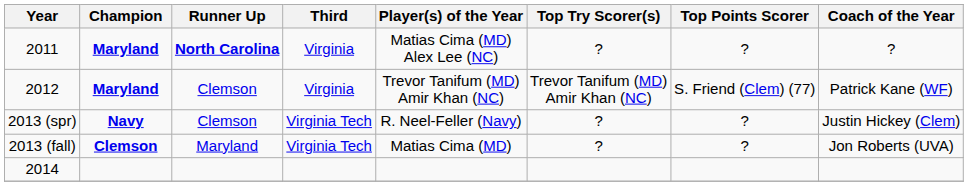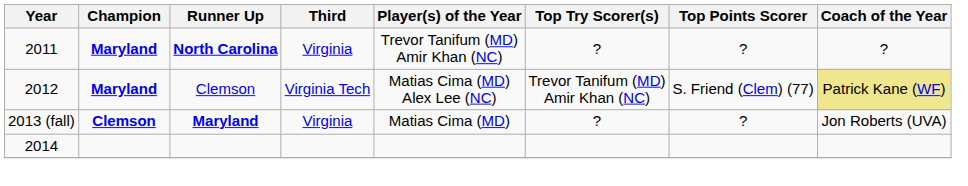 <table class=wikitable style="text-align: center;">
 <tr>
 <th>Year</th>
 <th width=90px>Champion</th>
 <th>Runner Up</th>
 <th>Third</th>
 <th>Player(s) of the Year</th>
 <th>Top Try Scorer(s)</th>
 <th>Top Points Scorer</th>
 <th>Coach of the Year</th>
 </tr>
 <tr>
 <td>2011</td>
 <td><strong><a href='#'>Maryland</a></strong></td>
 <td><strong><a href='#'>North Carolina</a></strong></td>
 <td><a href='#'>Virginia</a></td>
-<td>Matias Cima (<a href='#'>MD</a>) <br> Alex Lee (<a href='#'>NC</a>)</td>
+<td>Trevor Tanifum (<a href='#'>MD</a>) <br> Amir Khan (<a href='#'>NC</a>)</td>
 <td>?</td>
 <td>?</td>
 <td>?</td>
 </tr>
 <tr>
 <td>2012</td>
 <td><strong><a href='#'>Maryland</a></strong></td>
 <td><a href='#'>Clemson</a></td>
-<td><a href='#'>Virginia</a></td>
-<td>Trevor Tanifum (<a href='#'>MD</a>) <br> Amir Khan (<a href='#'>NC</a>)</td>
+<td><a href='#'>Virginia Tech</a></td>
+<td>Matias Cima (<a href='#'>MD</a>) <br> Alex Lee (<a href='#'>NC</a>)</td>
 <td>Trevor Tanifum (<a href='#'>MD</a>) <br> Amir Khan (<a href='#'>NC</a>)</td>
 <td>S. Friend (<a href='#'>Clem</a>) (77)</td>
-<td>Patrick Kane (<a href='#'>WF</a>)</td>
-</tr>
-<tr>
-<td>2013 (spr)</td>
-<td><strong><a href='#'>Navy</a></strong></td>
-<td><a href='#'>Clemson</a></td>
-<td><a href='#'>Virginia Tech</a></td>
-<td>R. Neel-Feller (<a href='#'>Navy</a>)</td>
-<td>?</td>
-<td>?</td>
-<td>Justin Hickey (<a href='#'>Clem</a>)</td>
+<td style="background: khaki;">Patrick Kane (<a href='#'>WF</a>)</td>
 </tr>
 <tr>
 <td>2013 (fall)</td>
 <td><strong><a href='#'>Clemson</a></strong></td>
-<td><a href='#'>Maryland</a></td>
-<td><a href='#'>Virginia Tech</a></td>
+<td><strong><a href='#'>Maryland</a></strong></td>
+<td><a href='#'>Virginia</a></td>
 <td>Matias Cima (<a href='#'>MD</a>)</td>
 <td>?</td>
 <td>?</td>
 <td>Jon Roberts (UVA)</td>
 </tr>
 <tr>
 <td>2014</td>
 <td></td>
 <td></td>
 <td></td>
 <td></td>
 <td></td>
 <td></td>
 <td></td>
 </tr>
 <tr>
 </tr>
 </table>
